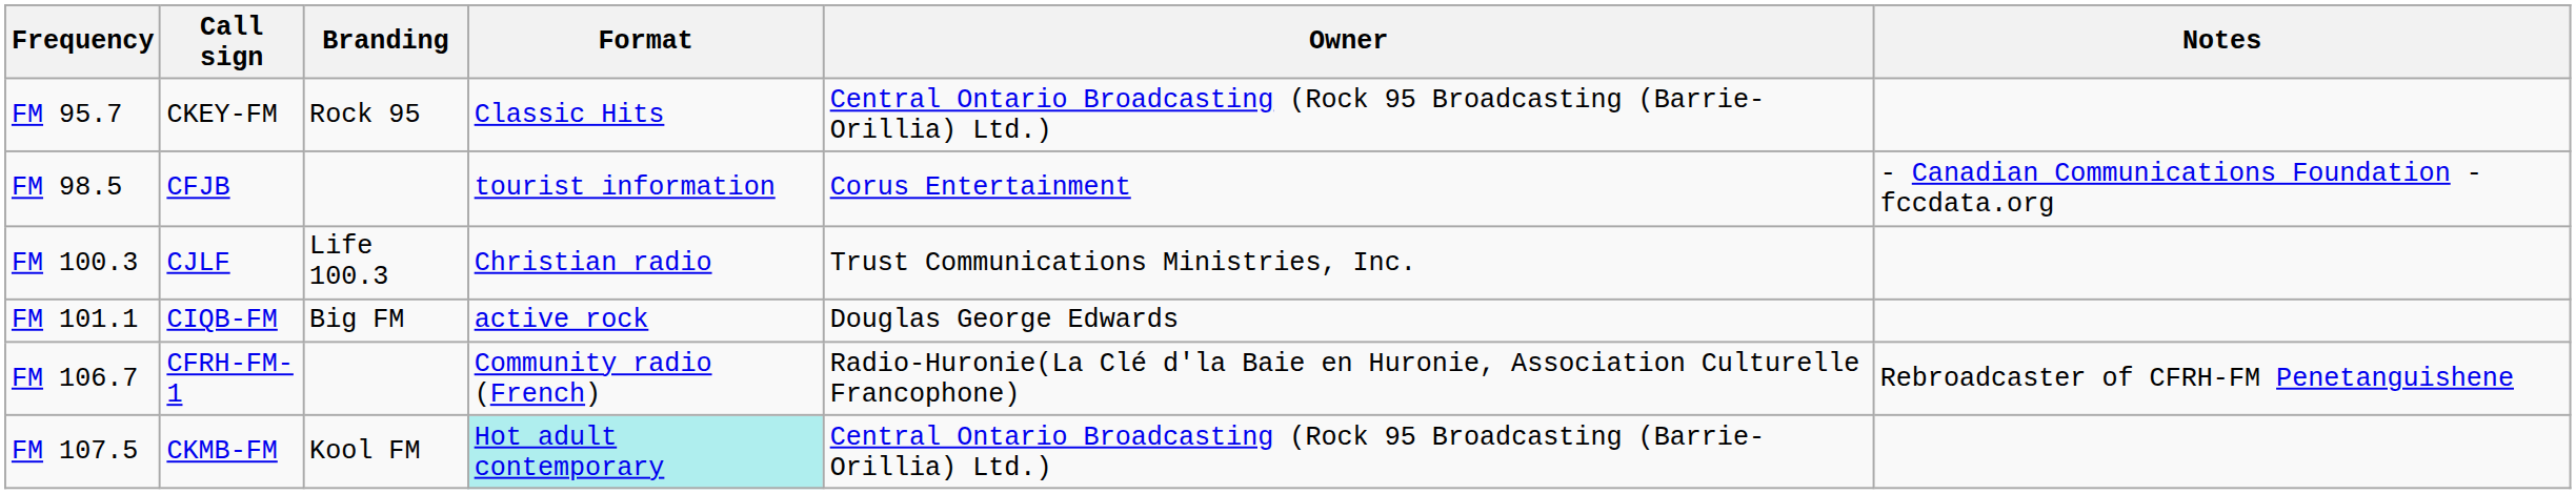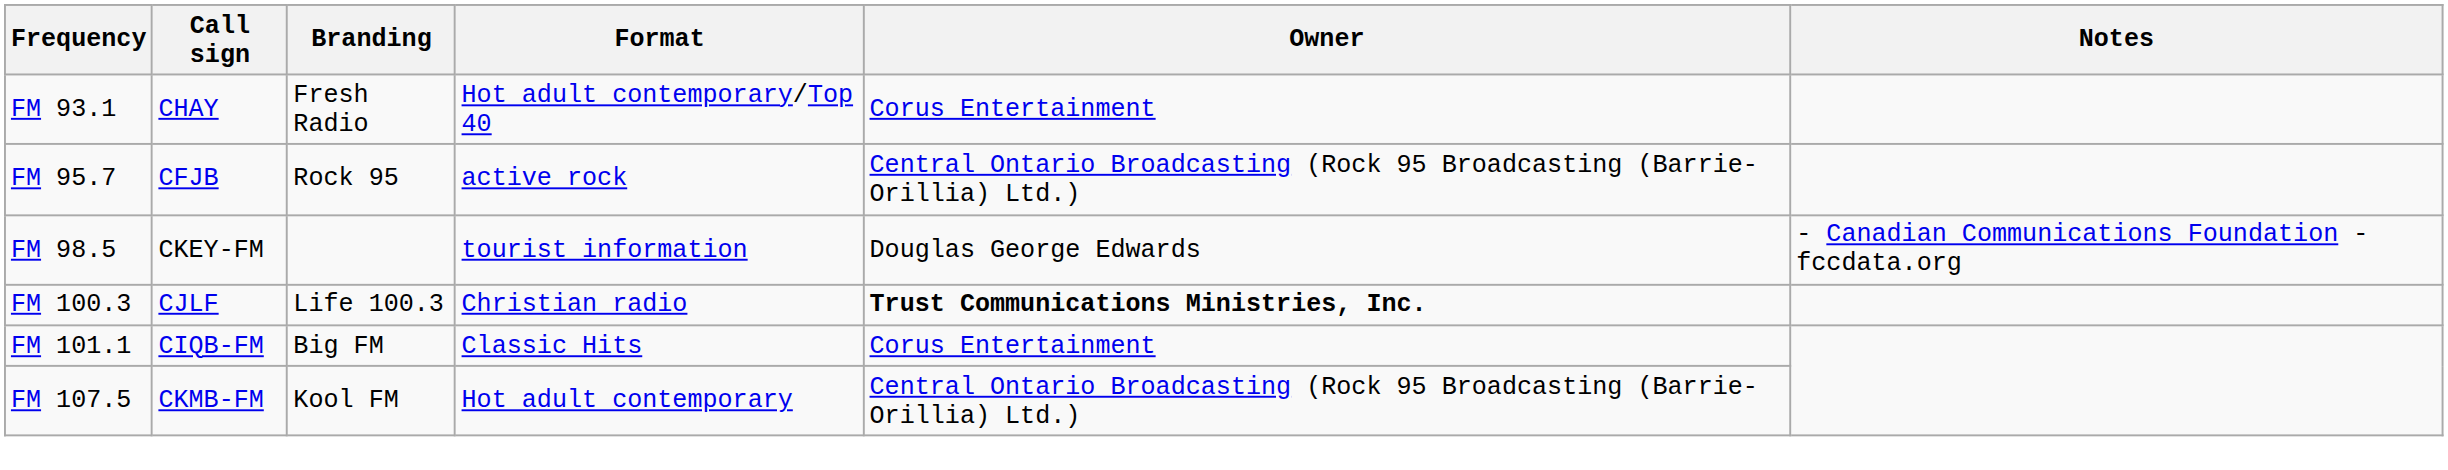 <table class="wikitable sortable"  width="100%">
 <tr>
 <th>Frequency</th>
 <th>Call sign</th>
 <th>Branding</th>
 <th>Format</th>
 <th>Owner</th>
 <th>Notes</th>
 </tr>
 <tr>
+<td><a href='#'>FM</a> 93.1</td>
+<td><a href='#'>CHAY</a></td>
+<td>Fresh Radio</td>
+<td><a href='#'>Hot adult contemporary</a>/<a href='#'>Top 40</a></td>
+<td><a href='#'>Corus Entertainment</a></td>
+<td></td>
+</tr>
+<tr>
 <td><a href='#'>FM</a> 95.7</td>
-<td>CKEY-FM</td>
+<td><a href='#'>CFJB</a></td>
 <td>Rock 95</td>
-<td><a href='#'>Classic Hits</a></td>
+<td><a href='#'>active rock</a></td>
 <td><a href='#'>Central Ontario Broadcasting</a> (Rock 95 Broadcasting (Barrie-Orillia) Ltd.)</td>
 <td></td>
 </tr>
 <tr>
 <td><a href='#'>FM</a> 98.5</td>
-<td><a href='#'>CFJB</a></td>
+<td>CKEY-FM</td>
 <td></td>
 <td><a href='#'>tourist information</a></td>
-<td><a href='#'>Corus Entertainment</a></td>
+<td>Douglas George Edwards</td>
 <td> - <a href='#'>Canadian Communications Foundation</a>  - fccdata.org</td>
 </tr>
 <tr>
 <td><a href='#'>FM</a> 100.3</td>
 <td><a href='#'>CJLF</a></td>
 <td>Life 100.3</td>
 <td><a href='#'>Christian radio</a></td>
-<td>Trust Communications Ministries, Inc.</td>
+<td><strong>Trust Communications Ministries, Inc.</strong></td>
 <td></td>
 </tr>
 <tr>
 <td><a href='#'>FM</a> 101.1</td>
 <td><a href='#'>CIQB-FM</a></td>
 <td>Big FM</td>
-<td><a href='#'>active rock</a></td>
-<td>Douglas George Edwards</td>
-</tr>
-<tr>
-<td><a href='#'>FM</a> 106.7</td>
-<td><a href='#'>CFRH-FM-1</a></td>
-<td></td>
-<td><a href='#'>Community radio</a> (<a href='#'>French</a>)</td>
-<td>Radio-Huronie(La Clé d'la Baie en Huronie, Association Culturelle Francophone)</td>
-<td>Rebroadcaster of CFRH-FM <a href='#'>Penetanguishene</a></td>
+<td><a href='#'>Classic Hits</a></td>
+<td><a href='#'>Corus Entertainment</a></td>
 </tr>
 <tr>
 <td><a href='#'>FM</a> 107.5</td>
 <td><a href='#'>CKMB-FM</a></td>
 <td>Kool FM</td>
-<td style="background: paleturquoise;"><a href='#'>Hot adult contemporary</a></td>
+<td><a href='#'>Hot adult contemporary</a></td>
 <td><a href='#'>Central Ontario Broadcasting</a> (Rock 95 Broadcasting (Barrie-Orillia) Ltd.)</td>
 </tr>
 </table>
